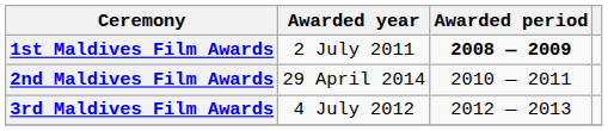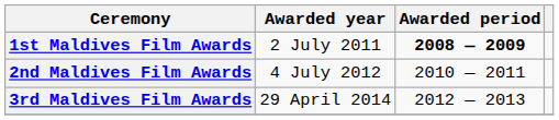 <table class="wikitable">
 <tr>
 <th>Ceremony</th>
 <th>Awarded year</th>
 <th>Awarded period</th>
 <th scope="col" class="unsortable"></th>
 </tr>
 <tr>
 <th scope="row"><a href='#'>1st Maldives Film Awards</a></th>
 <td style="text-align: center;">2 July 2011</td>
 <td style="text-align: center;"><strong>2008 — 2009</strong></td>
 <td style="text-align: center;"></td>
 </tr>
 <tr>
 <th scope="row"><a href='#'>2nd Maldives Film Awards</a></th>
-<td style="text-align: center;">29 April 2014</td>
+<td style="text-align: center;">4 July 2012</td>
 <td style="text-align: center;">2010 — 2011</td>
 <td style="text-align: center;"></td>
 </tr>
 <tr>
 <th scope="row"><a href='#'>3rd Maldives Film Awards</a></th>
-<td style="text-align: center;">4 July 2012</td>
+<td style="text-align: center;">29 April 2014</td>
 <td style="text-align: center;">2012 — 2013</td>
 <td style="text-align: center;"></td>
 </tr>
 <tr>
 </tr>
 </table>
